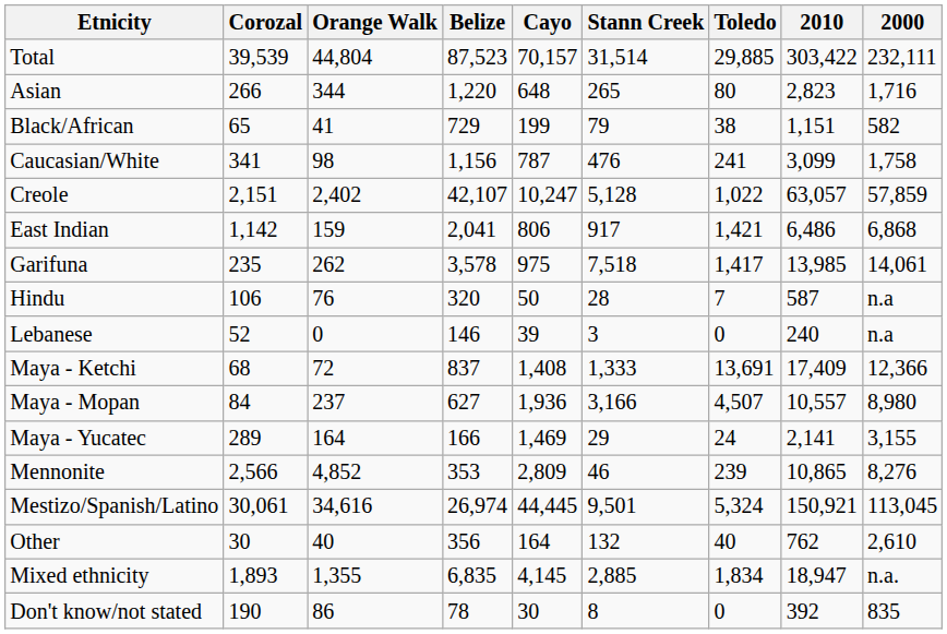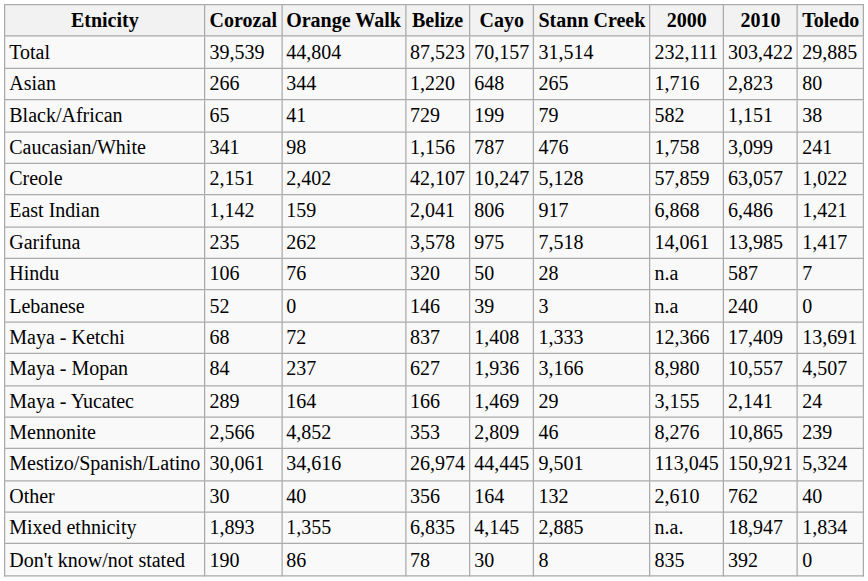 <table class="wikitable sortable">
 <tr>
 <th>Etnicity</th>
 <th>Corozal</th>
 <th>Orange Walk</th>
 <th>Belize</th>
 <th>Cayo</th>
 <th>Stann Creek</th>
+<th>2000</th>
+<th>2010</th>
 <th>Toledo</th>
-<th>2010</th>
-<th>2000</th>
 </tr>
 <tr>
 <td>Total</td>
 <td>39,539</td>
 <td>44,804</td>
 <td>87,523</td>
 <td>70,157</td>
 <td>31,514</td>
+<td>232,111</td>
+<td>303,422</td>
 <td>29,885</td>
-<td>303,422</td>
-<td>232,111</td>
 </tr>
 <tr>
 <td>Asian</td>
 <td>266</td>
 <td>344</td>
 <td>1,220</td>
 <td>648</td>
 <td>265</td>
+<td>1,716</td>
+<td>2,823</td>
 <td>80</td>
-<td>2,823</td>
-<td>1,716</td>
 </tr>
 <tr>
 <td>Black/African</td>
 <td>65</td>
 <td>41</td>
 <td>729</td>
 <td>199</td>
 <td>79</td>
+<td>582</td>
+<td>1,151</td>
 <td>38</td>
-<td>1,151</td>
-<td>582</td>
 </tr>
 <tr>
 <td>Caucasian/White</td>
 <td>341</td>
 <td>98</td>
 <td>1,156</td>
 <td>787</td>
 <td>476</td>
+<td>1,758</td>
+<td>3,099</td>
 <td>241</td>
-<td>3,099</td>
-<td>1,758</td>
 </tr>
 <tr>
 <td>Creole</td>
 <td>2,151</td>
 <td>2,402</td>
 <td>42,107</td>
 <td>10,247</td>
 <td>5,128</td>
+<td>57,859</td>
+<td>63,057</td>
 <td>1,022</td>
-<td>63,057</td>
-<td>57,859</td>
 </tr>
 <tr>
 <td>East Indian</td>
 <td>1,142</td>
 <td>159</td>
 <td>2,041</td>
 <td>806</td>
 <td>917</td>
+<td>6,868</td>
+<td>6,486</td>
 <td>1,421</td>
-<td>6,486</td>
-<td>6,868</td>
 </tr>
 <tr>
 <td>Garifuna</td>
 <td>235</td>
 <td>262</td>
 <td>3,578</td>
 <td>975</td>
 <td>7,518</td>
+<td>14,061</td>
+<td>13,985</td>
 <td>1,417</td>
-<td>13,985</td>
-<td>14,061</td>
 </tr>
 <tr>
 <td>Hindu</td>
 <td>106</td>
 <td>76</td>
 <td>320</td>
 <td>50</td>
 <td>28</td>
+<td>n.a</td>
+<td>587</td>
 <td>7</td>
-<td>587</td>
-<td>n.a</td>
 </tr>
 <tr>
 <td>Lebanese</td>
 <td>52</td>
 <td>0</td>
 <td>146</td>
 <td>39</td>
 <td>3</td>
+<td>n.a</td>
+<td>240</td>
 <td>0</td>
-<td>240</td>
-<td>n.a</td>
 </tr>
 <tr>
 <td>Maya ‐ Ketchi</td>
 <td>68</td>
 <td>72</td>
 <td>837</td>
 <td>1,408</td>
 <td>1,333</td>
+<td>12,366</td>
+<td>17,409</td>
 <td>13,691</td>
-<td>17,409</td>
-<td>12,366</td>
 </tr>
 <tr>
 <td>Maya ‐ Mopan</td>
 <td>84</td>
 <td>237</td>
 <td>627</td>
 <td>1,936</td>
 <td>3,166</td>
+<td>8,980</td>
+<td>10,557</td>
 <td>4,507</td>
-<td>10,557</td>
-<td>8,980</td>
 </tr>
 <tr>
 <td>Maya ‐ Yucatec</td>
 <td>289</td>
 <td>164</td>
 <td>166</td>
 <td>1,469</td>
 <td>29</td>
+<td>3,155</td>
+<td>2,141</td>
 <td>24</td>
-<td>2,141</td>
-<td>3,155</td>
 </tr>
 <tr>
 <td>Mennonite</td>
 <td>2,566</td>
 <td>4,852</td>
 <td>353</td>
 <td>2,809</td>
 <td>46</td>
+<td>8,276</td>
+<td>10,865</td>
 <td>239</td>
-<td>10,865</td>
-<td>8,276</td>
 </tr>
 <tr>
 <td>Mestizo/Spanish/Latino</td>
 <td>30,061</td>
 <td>34,616</td>
 <td>26,974</td>
 <td>44,445</td>
 <td>9,501</td>
+<td>113,045</td>
+<td>150,921</td>
 <td>5,324</td>
-<td>150,921</td>
-<td>113,045</td>
 </tr>
 <tr>
 <td>Other</td>
 <td>30</td>
 <td>40</td>
 <td>356</td>
 <td>164</td>
 <td>132</td>
+<td>2,610</td>
+<td>762</td>
 <td>40</td>
-<td>762</td>
-<td>2,610</td>
 </tr>
 <tr>
 <td>Mixed ethnicity</td>
 <td>1,893</td>
 <td>1,355</td>
 <td>6,835</td>
 <td>4,145</td>
 <td>2,885</td>
+<td>n.a.</td>
+<td>18,947</td>
 <td>1,834</td>
-<td>18,947</td>
-<td>n.a.</td>
 </tr>
 <tr>
 <td>Don't know/not stated</td>
 <td>190</td>
 <td>86</td>
 <td>78</td>
 <td>30</td>
 <td>8</td>
+<td>835</td>
+<td>392</td>
 <td>0</td>
-<td>392</td>
-<td>835</td>
 </tr>
 </table>
